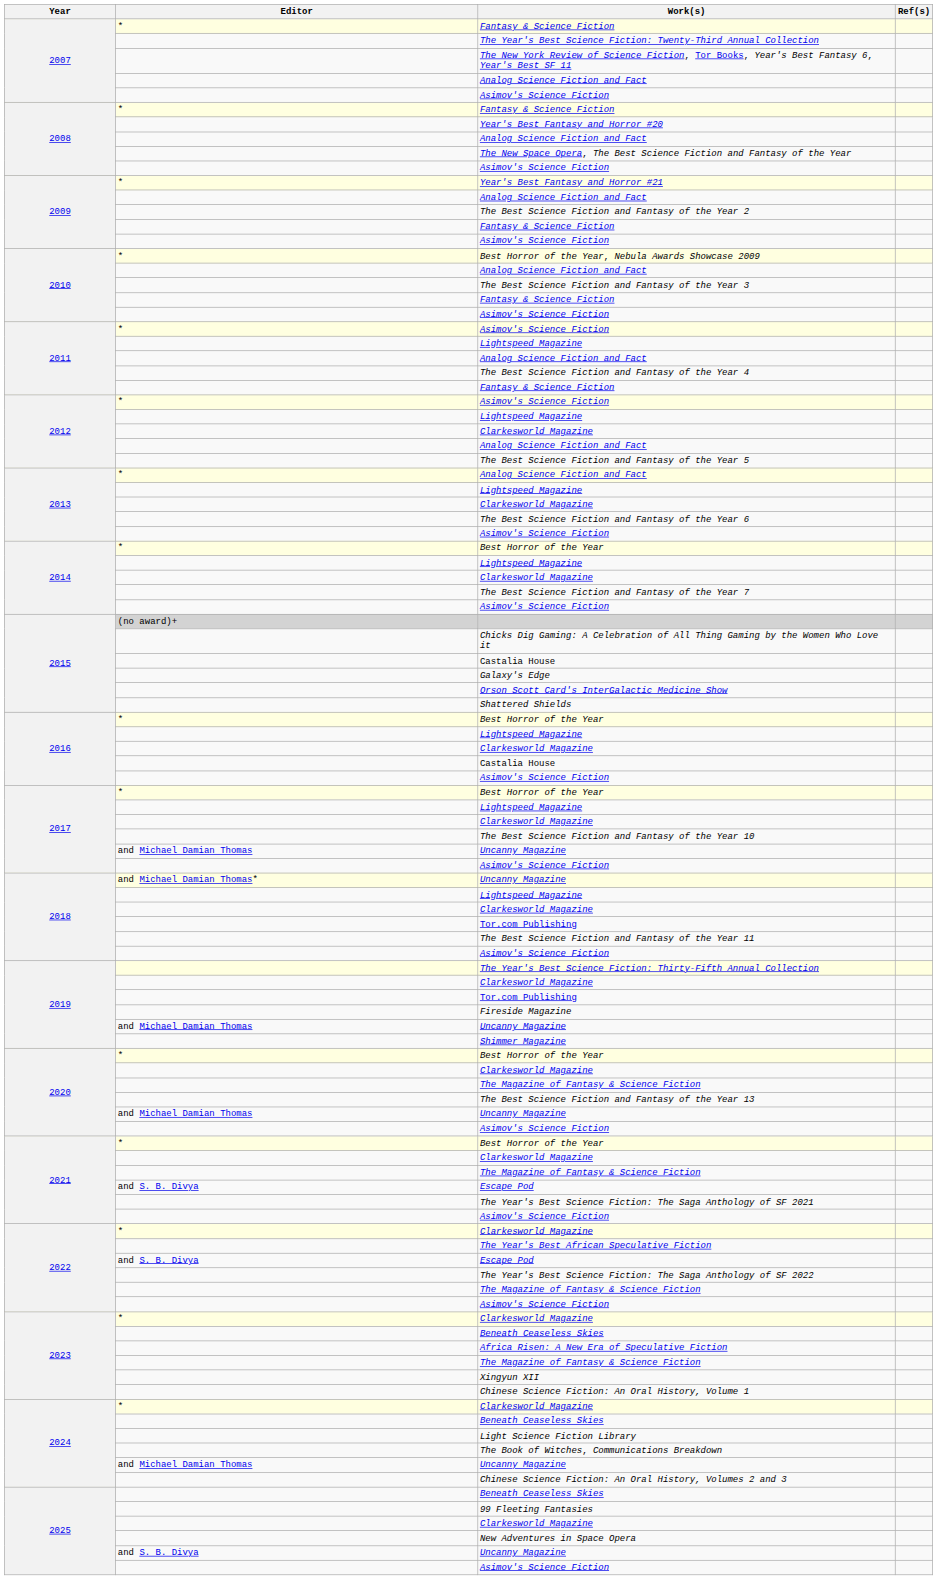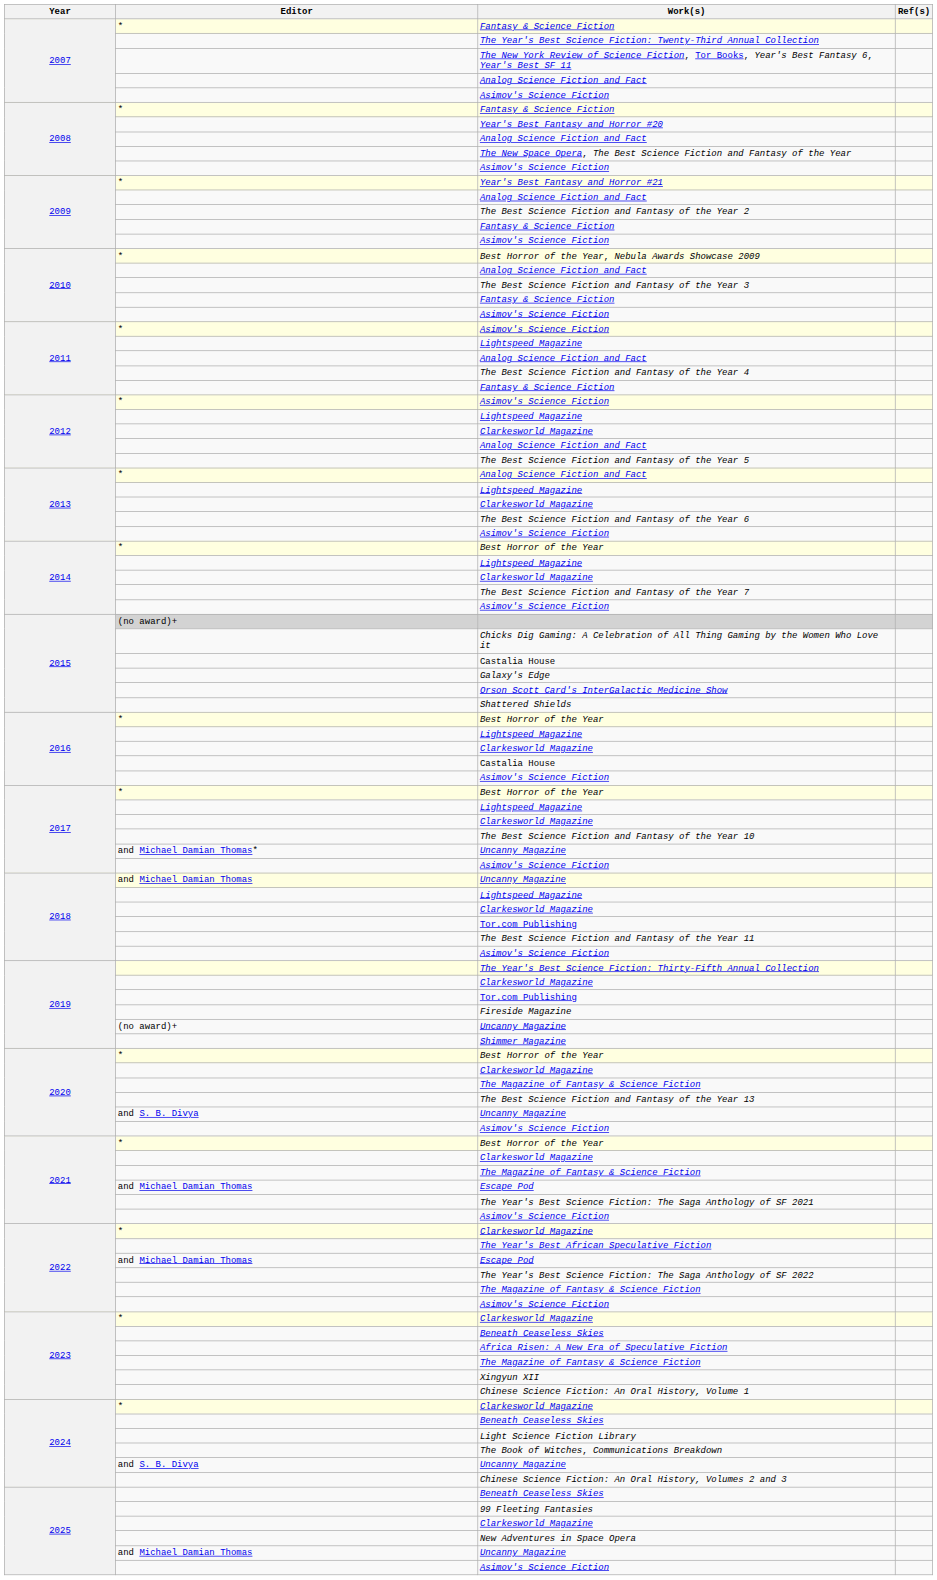 <table class="sortable wikitable" width="85%" cellpadding="5" style="margin: 1em auto 1em auto">
 <tr>
 <th width="12%" scope="col">Year</th>
 <th width="39%" scope="col">Editor</th>
 <th width="45%" scope="col" class="unsortable">Work(s)</th>
 <th width="4%" scope="col" class="unsortable">Ref(s)</th>
 </tr>
 <tr style="background:lightyellow;">
 <th scope="rowgroup" align="center" rowspan="5" style="font-weight:normal;"><a href='#'>2007</a></th>
 <td>*</td>
 <td><em><a href='#'>Fantasy & Science Fiction</a></em></td>
 <td align="center"></td>
 </tr>
 <tr>
 <td></td>
 <td><em><a href='#'>The Year's Best Science Fiction: Twenty-Third Annual Collection</a></em></td>
 <td align="center"></td>
 </tr>
 <tr>
 <td></td>
 <td><em><a href='#'>The New York Review of Science Fiction</a></em>, <a href='#'>Tor Books</a>, <em>Year's Best Fantasy 6</em>, <em><a href='#'>Year's Best SF 11</a></em></td>
 <td align="center"></td>
 </tr>
 <tr>
 <td></td>
 <td><em><a href='#'>Analog Science Fiction and Fact</a></em></td>
 <td align="center"></td>
 </tr>
 <tr>
 <td></td>
 <td><em><a href='#'>Asimov's Science Fiction</a></em></td>
 <td align="center"></td>
 </tr>
 <tr style="background:lightyellow;">
 <th scope="rowgroup" align="center" rowspan="5" style="font-weight:normal;"><a href='#'>2008</a></th>
 <td>*</td>
 <td><em><a href='#'>Fantasy & Science Fiction</a></em></td>
 <td align="center"></td>
 </tr>
 <tr>
 <td></td>
 <td><em><a href='#'>Year's Best Fantasy and Horror #20</a></em></td>
 <td align="center"></td>
 </tr>
 <tr>
 <td></td>
 <td><em><a href='#'>Analog Science Fiction and Fact</a></em></td>
 <td align="center"></td>
 </tr>
 <tr>
 <td></td>
 <td><em><a href='#'>The New Space Opera</a></em>, <em>The Best Science Fiction and Fantasy of the Year</em></td>
 <td align="center"></td>
 </tr>
 <tr>
 <td></td>
 <td><em><a href='#'>Asimov's Science Fiction</a></em></td>
 <td align="center"></td>
 </tr>
 <tr style="background:lightyellow;">
 <th scope="rowgroup" align="center" rowspan="5" style="font-weight:normal;"><a href='#'>2009</a></th>
 <td>*</td>
 <td><em><a href='#'>Year's Best Fantasy and Horror #21</a></em></td>
 <td align="center"></td>
 </tr>
 <tr>
 <td></td>
 <td><em><a href='#'>Analog Science Fiction and Fact</a></em></td>
 <td align="center"></td>
 </tr>
 <tr>
 <td></td>
 <td><em>The Best Science Fiction and Fantasy of the Year 2</em></td>
 <td align="center"></td>
 </tr>
 <tr>
 <td></td>
 <td><em><a href='#'>Fantasy & Science Fiction</a></em></td>
 <td align="center"></td>
 </tr>
 <tr>
 <td></td>
 <td><em><a href='#'>Asimov's Science Fiction</a></em></td>
 <td align="center"></td>
 </tr>
 <tr style="background:lightyellow;">
 <th scope="rowgroup" align="center" rowspan="5" style="font-weight:normal;"><a href='#'>2010</a></th>
 <td>*</td>
 <td><em>Best Horror of the Year</em>, <em>Nebula Awards Showcase 2009</em></td>
 <td align="center"></td>
 </tr>
 <tr>
 <td></td>
 <td><em><a href='#'>Analog Science Fiction and Fact</a></em></td>
 <td align="center"></td>
 </tr>
 <tr>
 <td></td>
 <td><em>The Best Science Fiction and Fantasy of the Year 3</em></td>
 <td align="center"></td>
 </tr>
 <tr>
 <td></td>
 <td><em><a href='#'>Fantasy & Science Fiction</a></em></td>
 <td align="center"></td>
 </tr>
 <tr>
 <td></td>
 <td><em><a href='#'>Asimov's Science Fiction</a></em></td>
 <td align="center"></td>
 </tr>
 <tr style="background:lightyellow;">
 <th scope="rowgroup" align="center" rowspan="5" style="font-weight:normal;"><a href='#'>2011</a></th>
 <td>*</td>
 <td><em><a href='#'>Asimov's Science Fiction</a></em></td>
 <td align="center"></td>
 </tr>
 <tr>
 <td></td>
 <td><em><a href='#'>Lightspeed Magazine</a></em></td>
 <td align="center"></td>
 </tr>
 <tr>
 <td></td>
 <td><em><a href='#'>Analog Science Fiction and Fact</a></em></td>
 <td align="center"></td>
 </tr>
 <tr>
 <td></td>
 <td><em>The Best Science Fiction and Fantasy of the Year 4</em></td>
 <td align="center"></td>
 </tr>
 <tr>
 <td></td>
 <td><em><a href='#'>Fantasy & Science Fiction</a></em></td>
 <td align="center"></td>
 </tr>
 <tr style="background:lightyellow;">
 <th scope="rowgroup" align="center" rowspan="5" style="font-weight:normal;"><a href='#'>2012</a></th>
 <td>*</td>
 <td><em><a href='#'>Asimov's Science Fiction</a></em></td>
 <td align="center"></td>
 </tr>
 <tr>
 <td></td>
 <td><em><a href='#'>Lightspeed Magazine</a></em></td>
 <td align="center"></td>
 </tr>
 <tr>
 <td></td>
 <td><em><a href='#'>Clarkesworld Magazine</a></em></td>
 <td align="center"></td>
 </tr>
 <tr>
 <td></td>
 <td><em><a href='#'>Analog Science Fiction and Fact</a></em></td>
 <td align="center"></td>
 </tr>
 <tr>
 <td></td>
 <td><em>The Best Science Fiction and Fantasy of the Year 5</em></td>
 <td align="center"></td>
 </tr>
 <tr style="background:lightyellow;">
 <th scope="rowgroup" align="center" rowspan="5" style="font-weight:normal;"><a href='#'>2013</a></th>
 <td>*</td>
 <td><em><a href='#'>Analog Science Fiction and Fact</a></em></td>
 <td align="center"></td>
 </tr>
 <tr>
 <td></td>
 <td><em><a href='#'>Lightspeed Magazine</a></em></td>
 <td align="center"></td>
 </tr>
 <tr>
 <td></td>
 <td><em><a href='#'>Clarkesworld Magazine</a></em></td>
 <td align="center"></td>
 </tr>
 <tr>
 <td></td>
 <td><em>The Best Science Fiction and Fantasy of the Year 6</em></td>
 <td align="center"></td>
 </tr>
 <tr>
 <td></td>
 <td><em><a href='#'>Asimov's Science Fiction</a></em></td>
 <td align="center"></td>
 </tr>
 <tr style="background:lightyellow;">
 <th scope="rowgroup" align="center" rowspan="5" style="font-weight:normal;"><a href='#'>2014</a></th>
 <td>*</td>
 <td><em>Best Horror of the Year</em></td>
 <td align="center"></td>
 </tr>
 <tr>
 <td></td>
 <td><em><a href='#'>Lightspeed Magazine</a></em></td>
 <td align="center"></td>
 </tr>
 <tr>
 <td></td>
 <td><em><a href='#'>Clarkesworld Magazine</a></em></td>
 <td align="center"></td>
 </tr>
 <tr>
 <td></td>
 <td><em>The Best Science Fiction and Fantasy of the Year 7</em></td>
 <td align="center"></td>
 </tr>
 <tr>
 <td></td>
 <td><em><a href='#'>Asimov's Science Fiction</a></em></td>
 <td align="center"></td>
 </tr>
 <tr style="background:lightgray;">
 <th scope="rowgroup" align="center" rowspan="6" style="font-weight:normal;"><a href='#'>2015</a></th>
 <td>(no award)+</td>
 <td></td>
 <td align="center"></td>
 </tr>
 <tr>
 <td></td>
 <td><em>Chicks Dig Gaming: A Celebration of All Thing Gaming by the Women Who Love it</em></td>
 <td align="center"></td>
 </tr>
 <tr>
 <td></td>
 <td>Castalia House</td>
 <td align="center"></td>
 </tr>
 <tr>
 <td></td>
 <td><em>Galaxy's Edge</em></td>
 <td align="center"></td>
 </tr>
 <tr>
 <td></td>
 <td><em><a href='#'>Orson Scott Card's InterGalactic Medicine Show</a></em></td>
 <td align="center"></td>
 </tr>
 <tr>
 <td></td>
 <td><em>Shattered Shields</em></td>
 <td align="center"></td>
 </tr>
 <tr style="background:lightyellow;">
 <th scope="rowgroup" align="center" rowspan="5" style="font-weight:normal;"><a href='#'>2016</a></th>
 <td>*</td>
 <td><em>Best Horror of the Year</em></td>
 <td align="center"></td>
 </tr>
 <tr>
 <td></td>
 <td><em><a href='#'>Lightspeed Magazine</a></em></td>
 <td align="center"></td>
 </tr>
 <tr>
 <td></td>
 <td><em><a href='#'>Clarkesworld Magazine</a></em></td>
 <td align="center"></td>
 </tr>
 <tr>
 <td></td>
 <td>Castalia House</td>
 <td align="center"></td>
 </tr>
 <tr>
 <td></td>
 <td><em><a href='#'>Asimov's Science Fiction</a></em></td>
 <td align="center"></td>
 </tr>
 <tr style="background:lightyellow;">
 <th scope="rowgroup" align="center" rowspan="6" style="font-weight:normal;"><a href='#'>2017</a></th>
 <td>*</td>
 <td><em>Best Horror of the Year</em></td>
 <td align="center"></td>
 </tr>
 <tr>
 <td></td>
 <td><em><a href='#'>Lightspeed Magazine</a></em></td>
 <td align="center"></td>
 </tr>
 <tr>
 <td></td>
 <td><em><a href='#'>Clarkesworld Magazine</a></em></td>
 <td align="center"></td>
 </tr>
 <tr>
 <td></td>
 <td><em>The Best Science Fiction and Fantasy of the Year 10</em></td>
 <td align="center"></td>
 </tr>
 <tr>
-<td> and <a href='#'>Michael Damian Thomas</a></td>
+<td> and <a href='#'>Michael Damian Thomas</a>*</td>
 <td><em><a href='#'>Uncanny Magazine</a></em></td>
 <td align="center"></td>
 </tr>
 <tr>
 <td></td>
 <td><em><a href='#'>Asimov's Science Fiction</a></em></td>
 <td align="center"></td>
 </tr>
 <tr style="background:lightyellow;">
 <th scope="rowgroup" align="center" rowspan="6" style="font-weight:normal;"><a href='#'>2018</a></th>
-<td> and <a href='#'>Michael Damian Thomas</a>*</td>
+<td> and <a href='#'>Michael Damian Thomas</a></td>
 <td><em><a href='#'>Uncanny Magazine</a></em></td>
 <td align="center"></td>
 </tr>
 <tr>
 <td></td>
 <td><em><a href='#'>Lightspeed Magazine</a></em></td>
 <td align="center"></td>
 </tr>
 <tr>
 <td></td>
 <td><em><a href='#'>Clarkesworld Magazine</a></em></td>
 <td align="center"></td>
 </tr>
 <tr>
 <td></td>
 <td><a href='#'>Tor.com Publishing</a></td>
 <td align="center"></td>
 </tr>
 <tr>
 <td></td>
 <td><em>The Best Science Fiction and Fantasy of the Year 11</em></td>
 <td align="center"></td>
 </tr>
 <tr>
 <td></td>
 <td><em><a href='#'>Asimov's Science Fiction</a></em></td>
 <td align="center"></td>
 </tr>
 <tr style="background:lightyellow;">
 <th scope="rowgroup" align="center" rowspan="6" style="font-weight:normal;"><a href='#'>2019</a></th>
 <td></td>
 <td><em><a href='#'>The Year's Best Science Fiction: Thirty-Fifth Annual Collection</a></em></td>
 <td align="center"></td>
 </tr>
 <tr>
 <td></td>
 <td><em><a href='#'>Clarkesworld Magazine</a></em></td>
 <td align="center"></td>
 </tr>
 <tr>
 <td></td>
 <td><a href='#'>Tor.com Publishing</a></td>
 <td align="center"></td>
 </tr>
 <tr>
 <td></td>
 <td><em>Fireside Magazine</em></td>
 <td align="center"></td>
 </tr>
 <tr>
-<td> and <a href='#'>Michael Damian Thomas</a></td>
+<td>(no award)+</td>
 <td><em><a href='#'>Uncanny Magazine</a></em></td>
 <td align="center"></td>
 </tr>
 <tr>
 <td></td>
 <td><em><a href='#'>Shimmer Magazine</a></em></td>
 <td align="center"></td>
 </tr>
 <tr style="background:lightyellow;">
 <th scope="rowgroup" align="center" rowspan="6" style="font-weight:normal;"><a href='#'>2020</a></th>
 <td>*</td>
 <td><em>Best Horror of the Year</em></td>
 <td align="center"></td>
 </tr>
 <tr>
 <td></td>
 <td><em><a href='#'>Clarkesworld Magazine</a></em></td>
 <td align="center"></td>
 </tr>
 <tr>
 <td></td>
 <td><em><a href='#'>The Magazine of Fantasy & Science Fiction</a></em></td>
 <td align="center"></td>
 </tr>
 <tr>
 <td></td>
 <td><em>The Best Science Fiction and Fantasy of the Year 13</em></td>
 <td align="center"></td>
 </tr>
 <tr>
-<td> and <a href='#'>Michael Damian Thomas</a></td>
+<td> and <a href='#'>S. B. Divya</a></td>
 <td><em><a href='#'>Uncanny Magazine</a></em></td>
 <td align="center"></td>
 </tr>
 <tr>
 <td></td>
 <td><em><a href='#'>Asimov's Science Fiction</a></em></td>
 <td align="center"></td>
 </tr>
 <tr style="background:lightyellow;">
 <th scope="rowgroup" align="center" rowspan="6" style="font-weight:normal;"><a href='#'>2021</a></th>
 <td>*</td>
 <td><em>Best Horror of the Year</em></td>
 <td align="center"></td>
 </tr>
 <tr>
 <td></td>
 <td><em><a href='#'>Clarkesworld Magazine</a></em></td>
 <td align="center"></td>
 </tr>
 <tr>
 <td></td>
 <td><em><a href='#'>The Magazine of Fantasy & Science Fiction</a></em></td>
 <td align="center"></td>
 </tr>
 <tr>
-<td> and <a href='#'>S. B. Divya</a></td>
+<td> and <a href='#'>Michael Damian Thomas</a></td>
 <td><em><a href='#'>Escape Pod</a></em></td>
 <td align="center"></td>
 </tr>
 <tr>
 <td></td>
 <td><em>The Year's Best Science Fiction: The Saga Anthology of SF 2021</em></td>
 <td align="center"></td>
 </tr>
 <tr>
 <td></td>
 <td><em><a href='#'>Asimov's Science Fiction</a></em></td>
 <td align="center"></td>
 </tr>
 <tr style="background:lightyellow;">
 <th scope="rowgroup" align="center" rowspan="6" style="font-weight:normal;"><a href='#'>2022</a></th>
 <td>*</td>
 <td><em><a href='#'>Clarkesworld Magazine</a></em></td>
 <td align="center"></td>
 </tr>
 <tr>
 <td></td>
 <td><em><a href='#'>The Year's Best African Speculative Fiction</a></em></td>
 <td align="center"></td>
 </tr>
 <tr>
-<td> and <a href='#'>S. B. Divya</a></td>
+<td> and <a href='#'>Michael Damian Thomas</a></td>
 <td><em><a href='#'>Escape Pod</a></em></td>
 <td align="center"></td>
 </tr>
 <tr>
 <td></td>
 <td><em>The Year's Best Science Fiction: The Saga Anthology of SF 2022</em></td>
 <td align="center"></td>
 </tr>
 <tr>
 <td></td>
 <td><em><a href='#'>The Magazine of Fantasy & Science Fiction</a></em></td>
 <td align="center"></td>
 </tr>
 <tr>
 <td></td>
 <td><em><a href='#'>Asimov's Science Fiction</a></em></td>
 <td align="center"></td>
 </tr>
 <tr style="background:lightyellow;">
 <th scope="rowgroup" align="center" rowspan="6" style="font-weight:normal;"><a href='#'>2023</a></th>
 <td>*</td>
 <td><em><a href='#'>Clarkesworld Magazine</a></em></td>
 <td align="center"></td>
 </tr>
 <tr>
 <td></td>
 <td><em><a href='#'>Beneath Ceaseless Skies</a></em></td>
 <td align="center"></td>
 </tr>
 <tr>
 <td></td>
 <td><em><a href='#'>Africa Risen: A New Era of Speculative Fiction</a></em></td>
 <td align="center"></td>
 </tr>
 <tr>
 <td></td>
 <td><em><a href='#'>The Magazine of Fantasy & Science Fiction</a></em></td>
 <td align="center"></td>
 </tr>
 <tr>
 <td></td>
 <td><em>Xingyun XII</em></td>
 <td align="center"></td>
 </tr>
 <tr>
 <td></td>
 <td><em>Chinese Science Fiction: An Oral History, Volume 1</em></td>
 <td align="center"></td>
 </tr>
 <tr style="background:lightyellow;">
 <th scope="rowgroup" align="center" rowspan="6" style="font-weight:normal;"><a href='#'>2024</a></th>
 <td>*</td>
 <td><em><a href='#'>Clarkesworld Magazine</a></em></td>
 <td align="center"></td>
 </tr>
 <tr>
 <td></td>
 <td><em><a href='#'>Beneath Ceaseless Skies</a></em></td>
 <td align="center"></td>
 </tr>
 <tr>
 <td></td>
 <td><em>Light Science Fiction Library</em></td>
 <td align="center"></td>
 </tr>
 <tr>
 <td></td>
 <td><em>The Book of Witches</em>, <em>Communications Breakdown</em></td>
 <td align="center"></td>
 </tr>
 <tr>
-<td> and <a href='#'>Michael Damian Thomas</a></td>
+<td> and <a href='#'>S. B. Divya</a></td>
 <td><em><a href='#'>Uncanny Magazine</a></em></td>
 <td align="center"></td>
 </tr>
 <tr>
 <td></td>
 <td><em>Chinese Science Fiction: An Oral History, Volumes 2 and 3</em></td>
 <td align="center"></td>
 </tr>
 <tr>
 <th scope="rowgroup" align="center" rowspan="6" style="font-weight:normal;"><a href='#'>2025</a></th>
 <td></td>
 <td><em><a href='#'>Beneath Ceaseless Skies</a></em></td>
 <td align="center"></td>
 </tr>
 <tr>
 <td></td>
 <td><em>99 Fleeting Fantasies</em></td>
 <td align="center"></td>
 </tr>
 <tr>
 <td></td>
 <td><em><a href='#'>Clarkesworld Magazine</a></em></td>
 <td align="center"></td>
 </tr>
 <tr>
 <td></td>
 <td><em>New Adventures in Space Opera</em></td>
 <td align="center"></td>
 </tr>
 <tr>
-<td> and <a href='#'>S. B. Divya</a></td>
+<td> and <a href='#'>Michael Damian Thomas</a></td>
 <td><em><a href='#'>Uncanny Magazine</a></em></td>
 <td align="center"></td>
 </tr>
 <tr>
 <td></td>
 <td><em><a href='#'>Asimov's Science Fiction</a></em></td>
 <td align="center"></td>
 </tr>
 </table>
